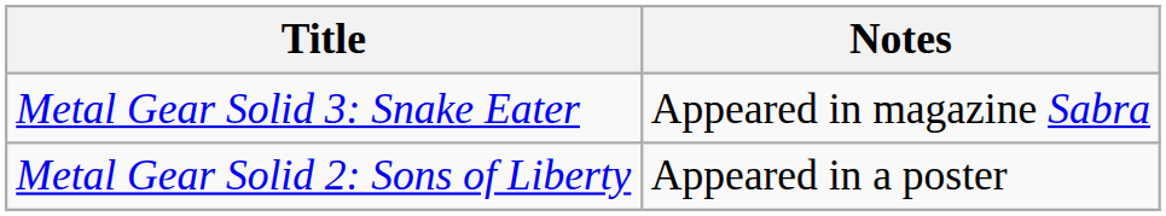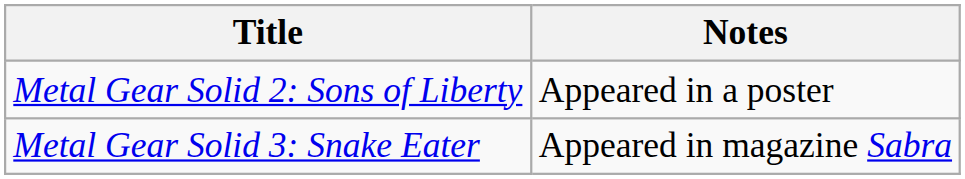 <table class="wikitable">
 <tr>
 <th>Title</th>
 <th>Notes</th>
 </tr>
 <tr>
+<td><em><a href='#'>Metal Gear Solid 2: Sons of Liberty</a></em></td>
+<td>Appeared in a poster</td>
+</tr>
+<tr>
 <td><em><a href='#'>Metal Gear Solid 3: Snake Eater</a></em></td>
 <td>Appeared in magazine <em><a href='#'>Sabra</a></em></td>
 </tr>
-<tr>
-<td><em><a href='#'>Metal Gear Solid 2: Sons of Liberty</a></em></td>
-<td>Appeared in a poster</td>
-</tr>
 </table>
